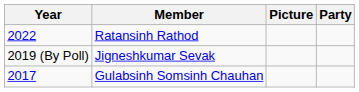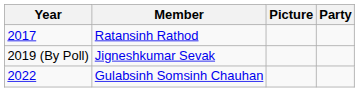 <table class="wikitable sortable">
 <tr>
 <th>Year</th>
 <th>Member</th>
 <th>Picture</th>
 <th colspan="2">Party</th>
 </tr>
 <tr>
-<td><a href='#'>2022</a></td>
+<td><a href='#'>2017</a></td>
 <td><a href='#'>Ratansinh Rathod</a></td>
 <td></td>
 <td></td>
 </tr>
 <tr>
 <td>2019 (By Poll)</td>
 <td><a href='#'>Jigneshkumar Sevak</a></td>
 <td></td>
 <td></td>
 </tr>
 <tr>
-<td><a href='#'>2017</a></td>
+<td><a href='#'>2022</a></td>
 <td><a href='#'>Gulabsinh Somsinh Chauhan</a></td>
 <td></td>
 <td></td>
 </tr>
 </table>
